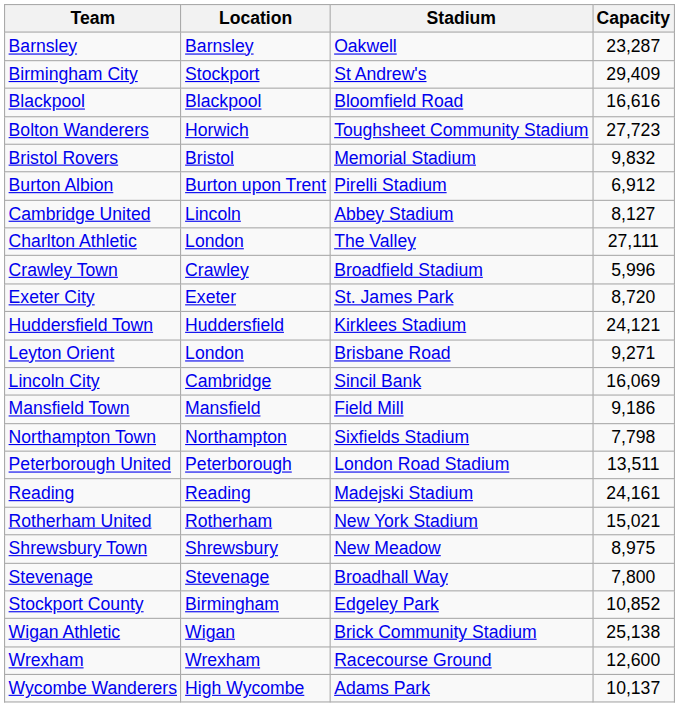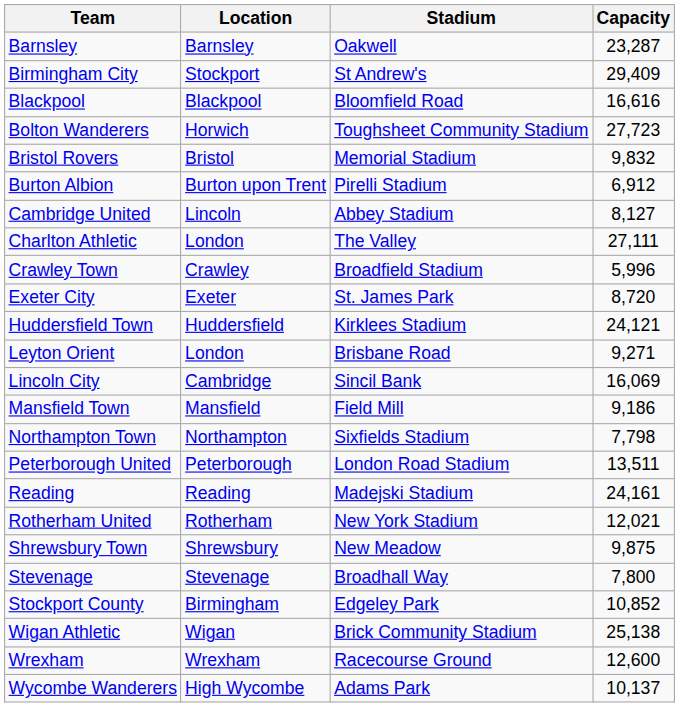 <table class="wikitable sortable">
 <tr>
 <th>Team</th>
 <th>Location</th>
 <th>Stadium</th>
 <th>Capacity</th>
 </tr>
 <tr>
 <td><a href='#'>Barnsley</a></td>
 <td><a href='#'>Barnsley</a></td>
 <td><a href='#'>Oakwell</a></td>
 <td align="center">23,287</td>
 </tr>
 <tr>
 <td><a href='#'>Birmingham City</a></td>
 <td><a href='#'>Stockport</a></td>
 <td><a href='#'>St Andrew's</a></td>
 <td align="center">29,409</td>
 </tr>
 <tr>
 <td><a href='#'>Blackpool</a></td>
 <td><a href='#'>Blackpool</a></td>
 <td><a href='#'>Bloomfield Road</a></td>
 <td align="center">16,616</td>
 </tr>
 <tr>
 <td><a href='#'>Bolton Wanderers</a></td>
 <td><a href='#'>Horwich</a></td>
 <td><a href='#'>Toughsheet Community Stadium</a></td>
 <td align="center">27,723</td>
 </tr>
 <tr>
 <td><a href='#'>Bristol Rovers</a></td>
 <td><a href='#'>Bristol</a></td>
 <td><a href='#'>Memorial Stadium</a></td>
 <td align="center">9,832</td>
 </tr>
 <tr>
 <td><a href='#'>Burton Albion</a></td>
 <td><a href='#'>Burton upon Trent</a></td>
 <td><a href='#'>Pirelli Stadium</a></td>
 <td align="center">6,912</td>
 </tr>
 <tr>
 <td><a href='#'>Cambridge United</a></td>
 <td><a href='#'>Lincoln</a></td>
 <td><a href='#'>Abbey Stadium</a></td>
 <td align="center">8,127</td>
 </tr>
 <tr>
 <td><a href='#'>Charlton Athletic</a></td>
 <td><a href='#'>London</a> </td>
 <td><a href='#'>The Valley</a></td>
 <td align="center">27,111</td>
 </tr>
 <tr>
 <td><a href='#'>Crawley Town</a></td>
 <td><a href='#'>Crawley</a></td>
 <td><a href='#'>Broadfield Stadium</a></td>
 <td align="center">5,996</td>
 </tr>
 <tr>
 <td><a href='#'>Exeter City</a></td>
 <td><a href='#'>Exeter</a></td>
 <td><a href='#'>St. James Park</a></td>
 <td align="center">8,720</td>
 </tr>
 <tr>
 <td><a href='#'>Huddersfield Town</a></td>
 <td><a href='#'>Huddersfield</a></td>
 <td><a href='#'>Kirklees Stadium</a></td>
 <td align="center">24,121</td>
 </tr>
 <tr>
 <td><a href='#'>Leyton Orient</a></td>
 <td><a href='#'>London</a> </td>
 <td><a href='#'>Brisbane Road</a></td>
 <td align="center">9,271</td>
 </tr>
 <tr>
 <td><a href='#'>Lincoln City</a></td>
 <td><a href='#'>Cambridge</a></td>
 <td><a href='#'>Sincil Bank</a></td>
 <td align="center">16,069</td>
 </tr>
 <tr>
 <td><a href='#'>Mansfield Town</a></td>
 <td><a href='#'>Mansfield</a></td>
 <td><a href='#'>Field Mill</a></td>
 <td align="center">9,186</td>
 </tr>
 <tr>
 <td><a href='#'>Northampton Town</a></td>
 <td><a href='#'>Northampton</a></td>
 <td><a href='#'>Sixfields Stadium</a></td>
 <td align="center">7,798</td>
 </tr>
 <tr>
 <td><a href='#'>Peterborough United</a></td>
 <td><a href='#'>Peterborough</a></td>
 <td><a href='#'>London Road Stadium</a></td>
 <td align="center">13,511</td>
 </tr>
 <tr>
 <td><a href='#'>Reading</a></td>
 <td><a href='#'>Reading</a></td>
 <td><a href='#'>Madejski Stadium</a></td>
 <td align="center">24,161</td>
 </tr>
 <tr>
 <td><a href='#'>Rotherham United</a></td>
 <td><a href='#'>Rotherham</a></td>
 <td><a href='#'>New York Stadium</a></td>
-<td align="center">15,021</td>
+<td align="center">12,021</td>
 </tr>
 <tr>
 <td><a href='#'>Shrewsbury Town</a></td>
 <td><a href='#'>Shrewsbury</a></td>
 <td><a href='#'>New Meadow</a></td>
-<td align="center">8,975</td>
+<td align="center">9,875</td>
 </tr>
 <tr>
 <td><a href='#'>Stevenage</a></td>
 <td><a href='#'>Stevenage</a></td>
 <td><a href='#'>Broadhall Way</a></td>
 <td align="center">7,800</td>
 </tr>
 <tr>
 <td><a href='#'>Stockport County</a></td>
 <td><a href='#'>Birmingham</a></td>
 <td><a href='#'>Edgeley Park</a></td>
 <td align="center">10,852</td>
 </tr>
 <tr>
 <td><a href='#'>Wigan Athletic</a></td>
 <td><a href='#'>Wigan</a></td>
 <td><a href='#'>Brick Community Stadium</a></td>
 <td align="center">25,138</td>
 </tr>
 <tr>
 <td><a href='#'>Wrexham</a></td>
 <td><a href='#'>Wrexham</a></td>
 <td><a href='#'>Racecourse Ground</a></td>
 <td align="center">12,600</td>
 </tr>
 <tr>
 <td><a href='#'>Wycombe Wanderers</a></td>
 <td><a href='#'>High Wycombe</a></td>
 <td><a href='#'>Adams Park</a></td>
 <td align="center">10,137</td>
 </tr>
 </table>
